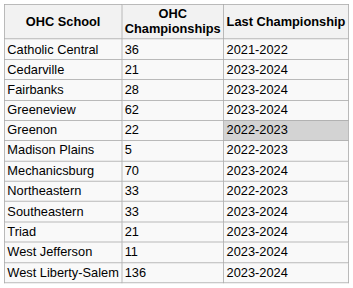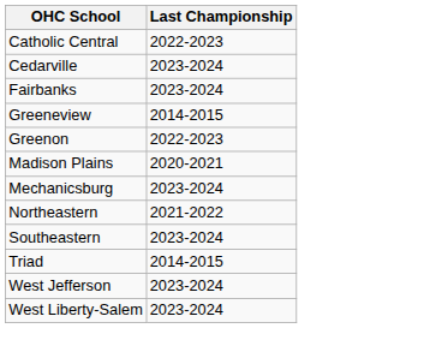 <table class="wikitable">
 <tr>
 <th>OHC School</th>
-<th>OHC<br>Championships</th>
 <th>Last Championship</th>
 </tr>
 <tr>
 <td>Catholic Central</td>
-<td>36</td>
-<td>2021-2022</td>
+<td>2022-2023</td>
 </tr>
 <tr>
 <td>Cedarville</td>
-<td>21</td>
 <td>2023-2024</td>
 </tr>
 <tr>
 <td>Fairbanks</td>
-<td>28</td>
 <td>2023-2024</td>
 </tr>
 <tr>
 <td>Greeneview</td>
-<td>62</td>
-<td>2023-2024</td>
+<td>2014-2015</td>
 </tr>
 <tr>
 <td>Greenon</td>
-<td>22</td>
-<td style="background: lightgrey;">2022-2023</td>
+<td>2022-2023</td>
 </tr>
 <tr>
 <td>Madison Plains</td>
-<td>5</td>
-<td>2022-2023</td>
+<td>2020-2021</td>
 </tr>
 <tr>
 <td>Mechanicsburg</td>
-<td>70</td>
 <td>2023-2024</td>
 </tr>
 <tr>
 <td>Northeastern</td>
-<td>33</td>
-<td>2022-2023</td>
+<td>2021-2022</td>
 </tr>
 <tr>
 <td>Southeastern</td>
-<td>33</td>
 <td>2023-2024</td>
 </tr>
 <tr>
 <td>Triad</td>
-<td>21</td>
-<td>2023-2024</td>
+<td>2014-2015</td>
 </tr>
 <tr>
 <td>West Jefferson</td>
-<td>11</td>
 <td>2023-2024</td>
 </tr>
 <tr>
 <td>West Liberty-Salem</td>
-<td>136</td>
 <td>2023-2024</td>
 </tr>
 </table>
